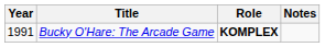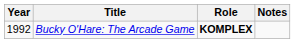 <table class="wikitable unsortable">
 <tr>
 <th>Year</th>
 <th>Title</th>
 <th>Role</th>
 <th class="unsortable">Notes</th>
 </tr>
 <tr>
-<td>1991</td>
+<td>1992</td>
 <td><em><a href='#'>Bucky O'Hare: The Arcade Game</a></em></td>
 <td><strong>KOMPLEX</strong></td>
 <td></td>
 </tr>
 </table>
